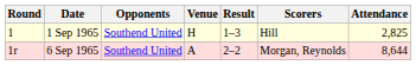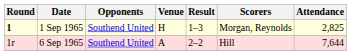 <table class="wikitable">
 <tr>
 <th>Round</th>
 <th>Date</th>
 <th>Opponents</th>
 <th>Venue</th>
 <th>Result</th>
 <th>Scorers</th>
 <th>Attendance</th>
 </tr>
 <tr bgcolor="#ffffdd">
-<td>1</td>
+<td><strong>1</strong></td>
 <td>1 Sep 1965</td>
 <td><a href='#'>Southend United</a></td>
 <td>H</td>
 <td>1–3</td>
-<td>Hill</td>
+<td>Morgan, Reynolds</td>
 <td align="right">2,825</td>
 </tr>
 <tr bgcolor="#ffdddd">
 <td>1r</td>
 <td>6 Sep 1965</td>
 <td><a href='#'>Southend United</a></td>
 <td>A</td>
 <td>2–2</td>
-<td>Morgan, Reynolds</td>
-<td align="right">8,644</td>
+<td>Hill</td>
+<td align="right">7,644</td>
 </tr>
 </table>
